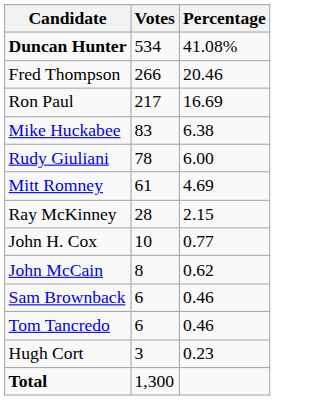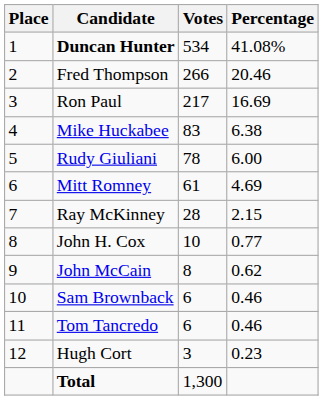 <table class="wikitable">
 <tr>
+<th>Place</th>
 <th>Candidate</th>
 <th>Votes</th>
 <th>Percentage</th>
 </tr>
 <tr>
+<td>1</td>
 <td><strong>Duncan Hunter</strong></td>
 <td>534</td>
 <td>41.08%</td>
 </tr>
 <tr>
+<td>2</td>
 <td>Fred Thompson</td>
 <td>266</td>
 <td>20.46</td>
 </tr>
 <tr>
+<td>3</td>
 <td>Ron Paul</td>
 <td>217</td>
 <td>16.69</td>
 </tr>
 <tr>
+<td>4</td>
 <td><a href='#'>Mike Huckabee</a></td>
 <td>83</td>
 <td>6.38</td>
 </tr>
 <tr>
+<td>5</td>
 <td><a href='#'>Rudy Giuliani</a></td>
 <td>78</td>
 <td>6.00</td>
 </tr>
 <tr>
+<td>6</td>
 <td><a href='#'>Mitt Romney</a></td>
 <td>61</td>
 <td>4.69</td>
 </tr>
 <tr>
+<td>7</td>
 <td>Ray McKinney</td>
 <td>28</td>
 <td>2.15</td>
 </tr>
 <tr>
+<td>8</td>
 <td>John H. Cox</td>
 <td>10</td>
 <td>0.77</td>
 </tr>
 <tr>
+<td>9</td>
 <td><a href='#'>John McCain</a></td>
 <td>8</td>
 <td>0.62</td>
 </tr>
 <tr>
+<td>10</td>
 <td><a href='#'>Sam Brownback</a></td>
 <td>6</td>
 <td>0.46</td>
 </tr>
 <tr>
+<td>11</td>
 <td><a href='#'>Tom Tancredo</a></td>
 <td>6</td>
 <td>0.46</td>
 </tr>
 <tr>
+<td>12</td>
 <td>Hugh Cort</td>
 <td>3</td>
 <td>0.23</td>
 </tr>
 <tr>
+<td></td>
 <td><strong>Total</strong></td>
 <td>1,300</td>
 <td></td>
 </tr>
 </table>
